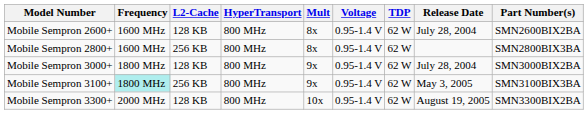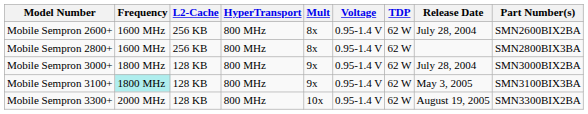 <table class="wikitable">
 <tr>
 <th>Model Number</th>
 <th>Frequency</th>
 <th><a href='#'>L2-Cache</a></th>
 <th><a href='#'>HyperTransport</a></th>
 <th><a href='#'>Mult</a></th>
 <th><a href='#'>Voltage</a></th>
 <th><a href='#'>TDP</a></th>
 <th>Release Date</th>
 <th>Part Number(s)</th>
 </tr>
 <tr>
 <td>Mobile Sempron 2600+</td>
 <td>1600 MHz</td>
-<td>128 KB</td>
+<td>256 KB</td>
 <td>800 MHz</td>
 <td>8x</td>
 <td>0.95-1.4 V</td>
 <td>62 W</td>
 <td>July 28, 2004</td>
 <td>SMN2600BIX2BA</td>
 </tr>
 <tr>
 <td>Mobile Sempron 2800+</td>
 <td>1600 MHz</td>
 <td>256 KB</td>
 <td>800 MHz</td>
 <td>8x</td>
 <td>0.95-1.4 V</td>
 <td>62 W</td>
 <td></td>
 <td>SMN2800BIX3BA</td>
 </tr>
 <tr>
 <td>Mobile Sempron 3000+</td>
 <td>1800 MHz</td>
 <td>128 KB</td>
 <td>800 MHz</td>
 <td>9x</td>
 <td>0.95-1.4 V</td>
 <td>62 W</td>
 <td>July 28, 2004</td>
 <td>SMN3000BIX2BA</td>
 </tr>
 <tr>
 <td>Mobile Sempron 3100+</td>
 <td style="background: paleturquoise;">1800 MHz</td>
-<td>256 KB</td>
+<td>128 KB</td>
 <td>800 MHz</td>
 <td>9x</td>
 <td>0.95-1.4 V</td>
 <td>62 W</td>
 <td>May 3, 2005</td>
 <td>SMN3100BIX3BA</td>
 </tr>
 <tr>
 <td>Mobile Sempron 3300+</td>
 <td>2000 MHz</td>
 <td>128 KB</td>
 <td>800 MHz</td>
 <td>10x</td>
 <td>0.95-1.4 V</td>
 <td>62 W</td>
 <td>August 19, 2005</td>
 <td>SMN3300BIX2BA</td>
 </tr>
 </table>
